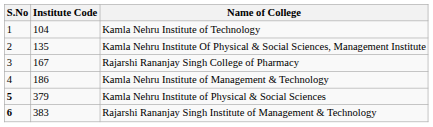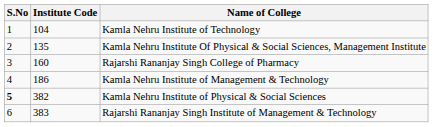 <table class="wikitable sortable">
 <tr>
 <th>S.No</th>
 <th>Institute Code</th>
 <th>Name of College</th>
 </tr>
 <tr>
 <td>1</td>
 <td>104</td>
 <td>Kamla Nehru Institute of Technology</td>
 </tr>
 <tr>
 <td>2</td>
 <td>135</td>
 <td>Kamla Nehru Institute Of Physical & Social Sciences, Management Institute</td>
 </tr>
 <tr>
 <td>3</td>
-<td>167</td>
+<td>160</td>
 <td>Rajarshi Rananjay Singh College of Pharmacy</td>
 </tr>
 <tr>
 <td>4</td>
 <td>186</td>
 <td>Kamla Nehru Institute of Management & Technology</td>
 </tr>
 <tr>
 <td><strong>5</strong></td>
-<td>379</td>
+<td>382</td>
 <td>Kamla Nehru Institute of Physical & Social Sciences</td>
 </tr>
 <tr>
-<td><strong>6</strong></td>
+<td>6</td>
 <td>383</td>
 <td>Rajarshi Rananjay Singh Institute of Management & Technology</td>
 </tr>
 </table>
